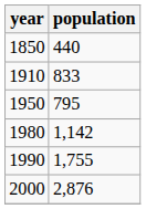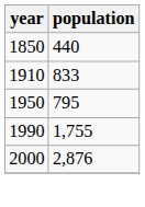 <table class="wikitable">
 <tr>
 <th>year</th>
 <th>population</th>
 </tr>
 <tr>
 <td>1850</td>
 <td>440</td>
 </tr>
 <tr>
 <td>1910</td>
 <td>833</td>
 </tr>
 <tr>
 <td>1950</td>
 <td>795</td>
 </tr>
 <tr>
-<td>1980</td>
-<td>1,142</td>
-</tr>
-<tr>
 <td>1990</td>
 <td>1,755</td>
 </tr>
 <tr>
 <td>2000</td>
 <td>2,876</td>
 </tr>
 <tr>
 </tr>
 </table>
